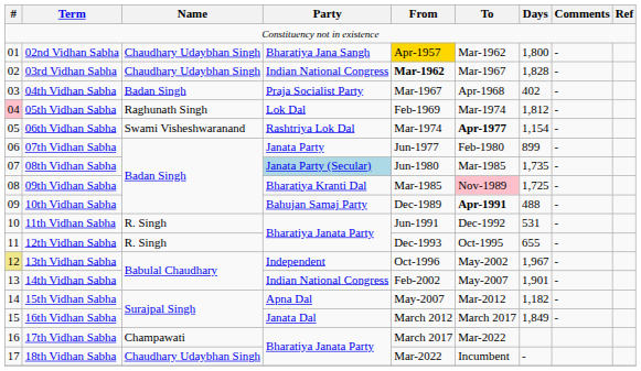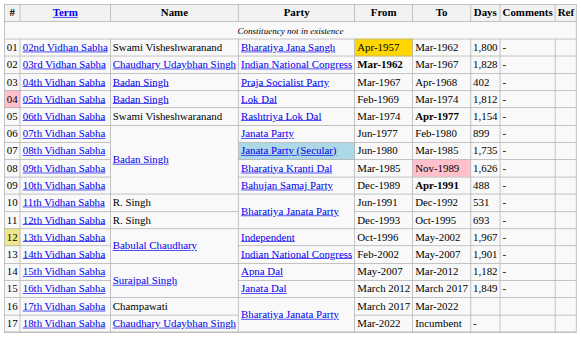 <table class="wikitable sortable">
 <tr>
 <th>#</th>
 <th><a href='#'>Term</a></th>
 <th>Name</th>
 <th>Party</th>
 <th>From</th>
 <th>To</th>
 <th>Days</th>
 <th>Comments</th>
 <th>Ref</th>
 </tr>
 <tr>
 <td colspan=9 align=center><small><em>Constituency not in existence</em></small></td>
 </tr>
 <tr>
 <td>01</td>
 <td><a href='#'>02nd Vidhan Sabha</a></td>
-<td><a href='#'>Chaudhary Udaybhan Singh</a></td>
+<td>Swami  Visheshwaranand</td>
 <td><a href='#'>Bharatiya Jana Sangh</a></td>
 <td style="background: gold;">Apr-1957</td>
 <td>Mar-1962</td>
 <td>1,800</td>
 <td>-</td>
 <td></td>
 </tr>
 <tr>
 <td>02</td>
 <td><a href='#'>03rd Vidhan Sabha</a></td>
 <td><a href='#'>Chaudhary Udaybhan Singh</a></td>
 <td><a href='#'>Indian National Congress</a></td>
 <td><strong>Mar-1962</strong></td>
 <td>Mar-1967</td>
 <td>1,828</td>
 <td>-</td>
 <td></td>
 </tr>
 <tr>
 <td>03</td>
 <td><a href='#'>04th Vidhan Sabha</a></td>
 <td><a href='#'>Badan  Singh</a></td>
 <td><a href='#'>Praja Socialist Party</a></td>
 <td>Mar-1967</td>
 <td>Apr-1968</td>
 <td>402</td>
 <td>-</td>
 <td></td>
 </tr>
 <tr>
 <td style="background: pink;">04</td>
 <td><a href='#'>05th Vidhan Sabha</a></td>
-<td>Raghunath Singh</td>
+<td><a href='#'>Badan  Singh</a></td>
 <td><a href='#'>Lok Dal</a></td>
 <td>Feb-1969</td>
 <td>Mar-1974</td>
 <td>1,812</td>
 <td>-</td>
 <td></td>
 </tr>
 <tr>
 <td>05</td>
 <td><a href='#'>06th Vidhan Sabha</a></td>
 <td>Swami  Visheshwaranand</td>
 <td><a href='#'>Rashtriya Lok Dal</a></td>
 <td>Mar-1974</td>
 <td><strong>Apr-1977</strong></td>
 <td>1,154</td>
 <td>-</td>
 <td></td>
 </tr>
 <tr>
 <td>06</td>
 <td><a href='#'>07th Vidhan Sabha</a></td>
 <td rowspan="4"><a href='#'>Badan Singh</a></td>
 <td><a href='#'>Janata Party</a></td>
 <td>Jun-1977</td>
 <td>Feb-1980</td>
 <td>899</td>
 <td>-</td>
 <td></td>
 </tr>
 <tr>
 <td>07</td>
 <td><a href='#'>08th Vidhan Sabha</a></td>
 <td style="background: lightblue;"><a href='#'>Janata Party (Secular)</a></td>
 <td>Jun-1980</td>
 <td>Mar-1985</td>
 <td>1,735</td>
 <td>-</td>
 <td></td>
 </tr>
 <tr>
 <td>08</td>
 <td><a href='#'>09th Vidhan Sabha</a></td>
 <td><a href='#'>Bharatiya Kranti Dal</a></td>
 <td>Mar-1985</td>
 <td style="background: pink;">Nov-1989</td>
-<td>1,725</td>
+<td>1,626</td>
 <td>-</td>
 <td></td>
 </tr>
 <tr>
 <td>09</td>
 <td><a href='#'>10th Vidhan Sabha</a></td>
 <td><a href='#'>Bahujan Samaj Party</a></td>
 <td>Dec-1989</td>
 <td><strong>Apr-1991</strong></td>
 <td>488</td>
 <td>-</td>
 <td></td>
 </tr>
 <tr>
 <td>10</td>
 <td><a href='#'>11th Vidhan Sabha</a></td>
 <td>R. Singh</td>
 <td rowspan="2"><a href='#'>Bharatiya Janata Party</a></td>
 <td>Jun-1991</td>
 <td>Dec-1992</td>
 <td>531</td>
 <td>-</td>
 <td></td>
 </tr>
 <tr>
 <td>11</td>
 <td><a href='#'>12th Vidhan Sabha</a></td>
 <td>R. Singh</td>
 <td>Dec-1993</td>
 <td>Oct-1995</td>
-<td>655</td>
+<td>693</td>
 <td>-</td>
 <td></td>
 </tr>
 <tr>
 <td style="background: khaki;">12</td>
 <td><a href='#'>13th Vidhan Sabha</a></td>
 <td rowspan="2"><a href='#'>Babulal Chaudhary</a></td>
 <td><a href='#'>Independent</a></td>
 <td>Oct-1996</td>
 <td>May-2002</td>
 <td>1,967</td>
 <td>-</td>
 <td></td>
 </tr>
 <tr>
 <td>13</td>
 <td><a href='#'>14th Vidhan Sabha</a></td>
 <td><a href='#'>Indian National Congress</a></td>
 <td>Feb-2002</td>
 <td>May-2007</td>
 <td>1,901</td>
 <td>-</td>
 <td></td>
 </tr>
 <tr>
 <td>14</td>
 <td><a href='#'>15th Vidhan Sabha</a></td>
 <td rowspan="2"><a href='#'>Surajpal Singh</a></td>
 <td><a href='#'>Apna Dal</a></td>
 <td>May-2007</td>
 <td>Mar-2012</td>
 <td>1,182</td>
 <td>-</td>
 <td></td>
 </tr>
 <tr>
 <td>15</td>
 <td><a href='#'>16th Vidhan Sabha</a></td>
 <td><a href='#'>Janata Dal</a></td>
 <td>March 2012</td>
 <td>March 2017</td>
 <td>1,849</td>
 <td>-</td>
 <td></td>
 </tr>
 <tr>
 <td>16</td>
 <td><a href='#'>17th Vidhan Sabha</a></td>
 <td>Champawati</td>
 <td rowspan="2"><a href='#'>Bharatiya Janata Party</a></td>
 <td>March 2017</td>
 <td>Mar-2022</td>
 <td></td>
 <td></td>
 <td></td>
 </tr>
 <tr>
 <td>17</td>
 <td><a href='#'>18th Vidhan Sabha</a></td>
 <td><a href='#'>Chaudhary Udaybhan Singh</a></td>
 <td>Mar-2022</td>
 <td>Incumbent</td>
 <td>-</td>
 <td></td>
 <td></td>
 </tr>
 <tr>
 </tr>
 </table>
